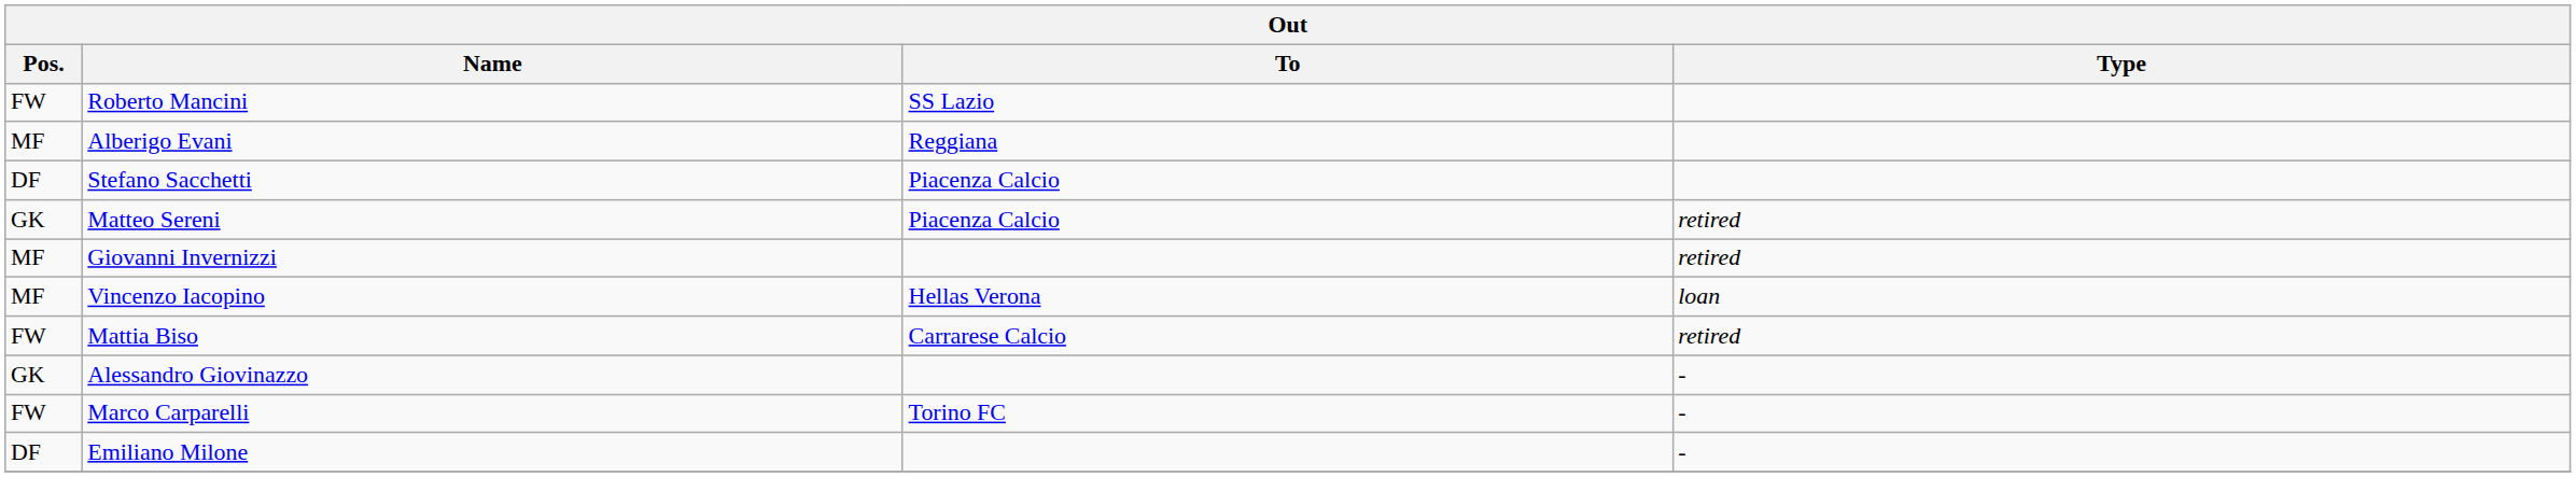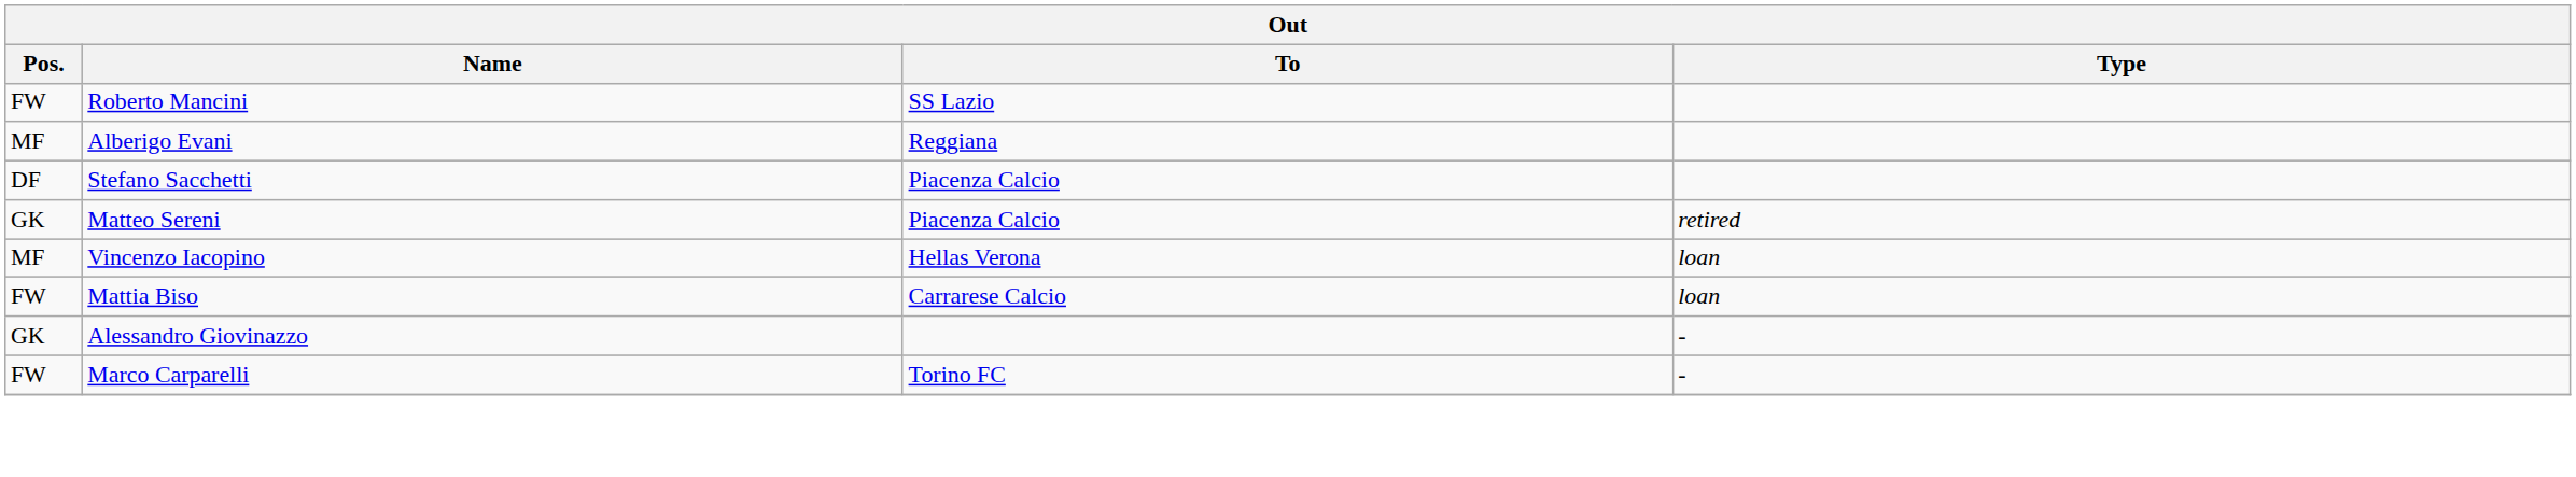 <table class="wikitable" style="font-size:90%;width:99%;">
 <tr>
 <th colspan="4">Out</th>
 </tr>
 <tr>
 <th width=3%>Pos.</th>
 <th width=32%>Name</th>
 <th width=30%>To</th>
 <th width=35%>Type</th>
 </tr>
 <tr>
 <td>FW</td>
 <td><a href='#'>Roberto Mancini</a></td>
 <td><a href='#'>SS Lazio</a></td>
 <td></td>
 </tr>
 <tr>
 <td>MF</td>
 <td><a href='#'>Alberigo Evani</a></td>
 <td><a href='#'>Reggiana</a></td>
 <td></td>
 </tr>
 <tr>
 <td>DF</td>
 <td><a href='#'>Stefano Sacchetti</a></td>
 <td><a href='#'>Piacenza Calcio</a></td>
 <td></td>
 </tr>
 <tr>
 <td>GK</td>
 <td><a href='#'>Matteo Sereni</a></td>
 <td><a href='#'>Piacenza Calcio</a></td>
 <td><em>retired</em></td>
 </tr>
 <tr>
 <td>MF</td>
-<td><a href='#'>Giovanni Invernizzi</a></td>
-<td></td>
-<td><em>retired</em></td>
-</tr>
-<tr>
-<td>MF</td>
 <td><a href='#'>Vincenzo Iacopino</a></td>
 <td><a href='#'>Hellas Verona</a></td>
 <td><em>loan</em></td>
 </tr>
 <tr>
 <td>FW</td>
 <td><a href='#'>Mattia Biso</a></td>
 <td><a href='#'>Carrarese Calcio</a></td>
-<td><em>retired</em></td>
+<td><em>loan</em></td>
 </tr>
 <tr>
 <td>GK</td>
 <td><a href='#'>Alessandro Giovinazzo</a></td>
 <td></td>
 <td>-</td>
 </tr>
 <tr>
 <td>FW</td>
 <td><a href='#'>Marco Carparelli</a></td>
 <td><a href='#'>Torino FC</a></td>
 <td>-</td>
 </tr>
 <tr>
-<td>DF</td>
-<td><a href='#'>Emiliano Milone</a></td>
-<td></td>
-<td>-</td>
-</tr>
-<tr>
 </tr>
 </table>
